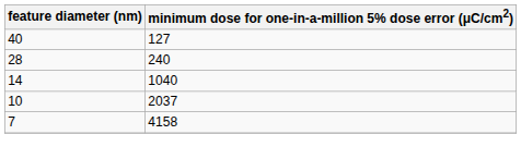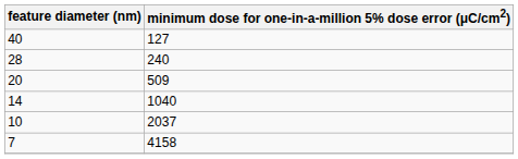 <table class="wikitable">
 <tr>
 <th>feature diameter (nm)</th>
 <th>minimum dose for one-in-a-million 5% dose error (μC/cm<sup>2</sup>)</th>
 </tr>
 <tr>
 <td>40</td>
 <td>127</td>
 </tr>
 <tr>
 <td>28</td>
 <td>240</td>
+</tr>
+<tr>
+<td>20</td>
+<td>509</td>
 </tr>
 <tr>
 <td>14</td>
 <td>1040</td>
 </tr>
 <tr>
 <td>10</td>
 <td>2037</td>
 </tr>
 <tr>
 <td>7</td>
 <td>4158</td>
 </tr>
 <tr>
 </tr>
 </table>
